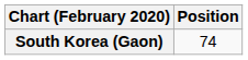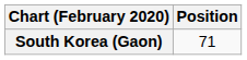 <table class="wikitable sortable plainrowheaders" style="text-align:center;">
 <tr>
 <th>Chart (February 2020)</th>
 <th>Position</th>
 </tr>
 <tr>
 <th scope="row">South Korea (Gaon)</th>
-<td>74</td>
+<td>71</td>
 </tr>
 </table>
